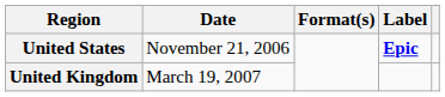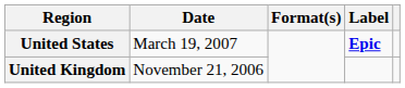 <table class="wikitable plainrowheaders">
 <tr>
 <th scope="col">Region</th>
 <th scope="col">Date</th>
 <th scope="col">Format(s)</th>
 <th scope="col">Label</th>
 <th scope="col"></th>
 </tr>
 <tr>
 <th scope="row">United States</th>
-<td>November 21, 2006</td>
+<td>March 19, 2007</td>
 <td rowspan="2"></td>
 <td><strong><a href='#'>Epic</a></strong></td>
 <td></td>
 </tr>
 <tr>
 <th scope="row">United Kingdom</th>
-<td>March 19, 2007</td>
+<td>November 21, 2006</td>
 <td></td>
 <td></td>
 </tr>
 </table>
